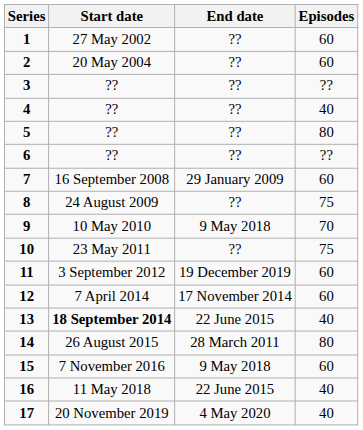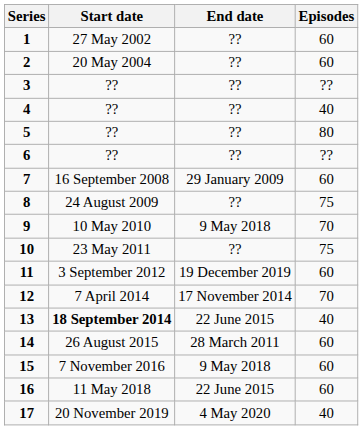 <table class="wikitable" style="text-align:center;">
 <tr>
 <th>Series</th>
 <th>Start date</th>
 <th>End date</th>
 <th>Episodes</th>
 </tr>
 <tr>
 <td><strong>1</strong></td>
 <td>27 May 2002</td>
 <td>??</td>
 <td>60</td>
 </tr>
 <tr>
 <td><strong>2</strong></td>
 <td>20 May 2004</td>
 <td>??</td>
 <td>60</td>
 </tr>
 <tr>
 <td><strong>3</strong></td>
 <td>??</td>
 <td>??</td>
 <td>??</td>
 </tr>
 <tr>
 <td><strong>4</strong></td>
 <td>??</td>
 <td>??</td>
 <td>40</td>
 </tr>
 <tr>
 <td><strong>5</strong></td>
 <td>??</td>
 <td>??</td>
 <td>80</td>
 </tr>
 <tr>
 <td><strong>6</strong></td>
 <td>??</td>
 <td>??</td>
 <td>??</td>
 </tr>
 <tr>
 <td><strong>7</strong></td>
 <td>16 September 2008</td>
 <td>29 January 2009</td>
 <td>60</td>
 </tr>
 <tr>
 <td><strong>8</strong></td>
 <td>24 August 2009</td>
 <td>??</td>
 <td>75</td>
 </tr>
 <tr>
 <td><strong>9</strong></td>
 <td>10 May 2010</td>
 <td>9 May 2018</td>
 <td>70</td>
 </tr>
 <tr>
 <td><strong>10</strong></td>
 <td>23 May 2011</td>
 <td>??</td>
 <td>75</td>
 </tr>
 <tr>
 <td><strong>11</strong></td>
 <td>3 September 2012</td>
 <td>19 December 2019</td>
 <td>60</td>
 </tr>
 <tr>
 <td><strong>12</strong></td>
 <td>7 April 2014</td>
 <td>17 November 2014</td>
-<td>60</td>
+<td>70</td>
 </tr>
 <tr>
 <td><strong>13</strong></td>
 <td><strong>18 September 2014</strong></td>
 <td>22 June 2015</td>
 <td>40</td>
 </tr>
 <tr>
 <td><strong>14</strong></td>
 <td>26 August 2015</td>
 <td>28 March 2011</td>
-<td>80</td>
+<td>60</td>
 </tr>
 <tr>
 <td><strong>15</strong></td>
 <td>7 November 2016</td>
 <td>9 May 2018</td>
 <td>60</td>
 </tr>
 <tr>
 <td><strong>16</strong></td>
 <td>11 May 2018</td>
 <td>22 June 2015</td>
-<td>40</td>
+<td>60</td>
 </tr>
 <tr>
 <td><strong>17</strong></td>
 <td>20 November 2019</td>
 <td>4 May 2020</td>
 <td>40</td>
 </tr>
 </table>
